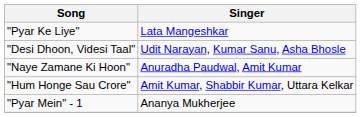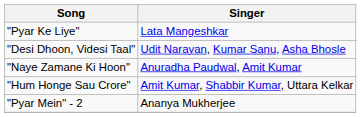 <table class="wikitable">
 <tr>
 <th>Song</th>
 <th>Singer</th>
 </tr>
 <tr>
 <td>"Pyar Ke Liye"</td>
 <td><a href='#'>Lata Mangeshkar</a></td>
 </tr>
 <tr>
 <td>"Desi Dhoon, Videsi Taal"</td>
 <td><a href='#'>Udit Narayan</a>, <a href='#'>Kumar Sanu</a>, <a href='#'>Asha Bhosle</a></td>
 </tr>
 <tr>
 <td>"Naye Zamane Ki Hoon"</td>
 <td><a href='#'>Anuradha Paudwal</a>, <a href='#'>Amit Kumar</a></td>
 </tr>
 <tr>
 <td>"Hum Honge Sau Crore"</td>
 <td><a href='#'>Amit Kumar</a>, <a href='#'>Shabbir Kumar</a>, Uttara Kelkar</td>
 </tr>
 <tr>
-<td>"Pyar Mein" - 1</td>
+<td>"Pyar Mein" - 2</td>
 <td>Ananya Mukherjee</td>
 </tr>
 <tr>
 </tr>
 </table>
